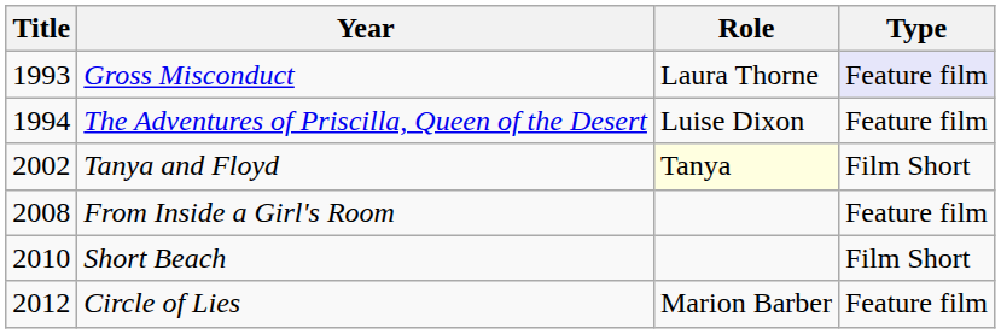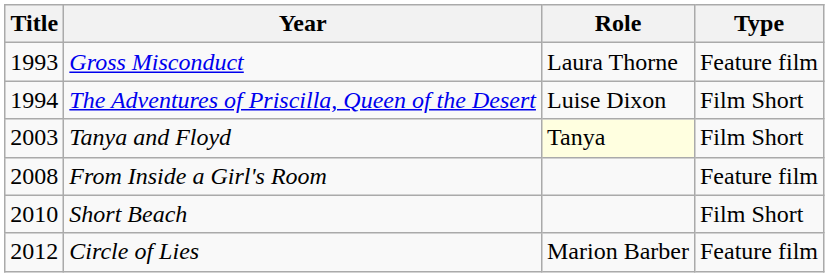 <table class="wikitable">
 <tr>
 <th>Title</th>
 <th>Year</th>
 <th>Role</th>
 <th>Type</th>
 </tr>
 <tr>
 <td>1993</td>
 <td><em><a href='#'>Gross Misconduct</a></em></td>
 <td>Laura Thorne</td>
-<td style="background: lavender;">Feature film</td>
+<td>Feature film</td>
 </tr>
 <tr>
 <td>1994</td>
 <td><em><a href='#'>The Adventures of Priscilla, Queen of the Desert</a></em></td>
 <td>Luise Dixon</td>
-<td>Feature film</td>
+<td>Film Short</td>
 </tr>
 <tr>
-<td>2002</td>
+<td>2003</td>
 <td><em>Tanya and Floyd</em></td>
 <td style="background: lightyellow;">Tanya</td>
 <td>Film Short</td>
 </tr>
 <tr>
 <td>2008</td>
 <td><em>From Inside a Girl's Room</em></td>
 <td></td>
 <td>Feature film</td>
 </tr>
 <tr>
 <td>2010</td>
 <td><em>Short Beach</em></td>
 <td></td>
 <td>Film Short</td>
 </tr>
 <tr>
 <td>2012</td>
 <td><em>Circle of Lies</em></td>
 <td>Marion Barber</td>
 <td>Feature film</td>
 </tr>
 </table>
